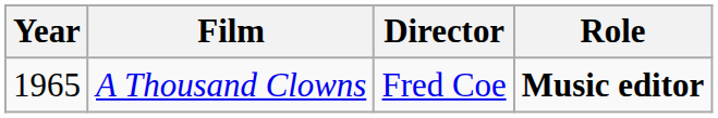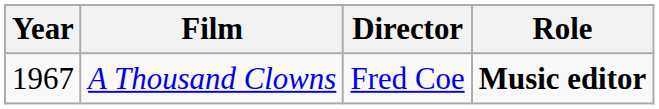 <table class="wikitable">
 <tr>
 <th>Year</th>
 <th>Film</th>
 <th>Director</th>
 <th>Role</th>
 </tr>
 <tr>
-<td>1965</td>
+<td>1967</td>
 <td><em><a href='#'>A Thousand Clowns</a></em></td>
 <td><a href='#'>Fred Coe</a></td>
 <td><strong>Music editor</strong></td>
 </tr>
 </table>
